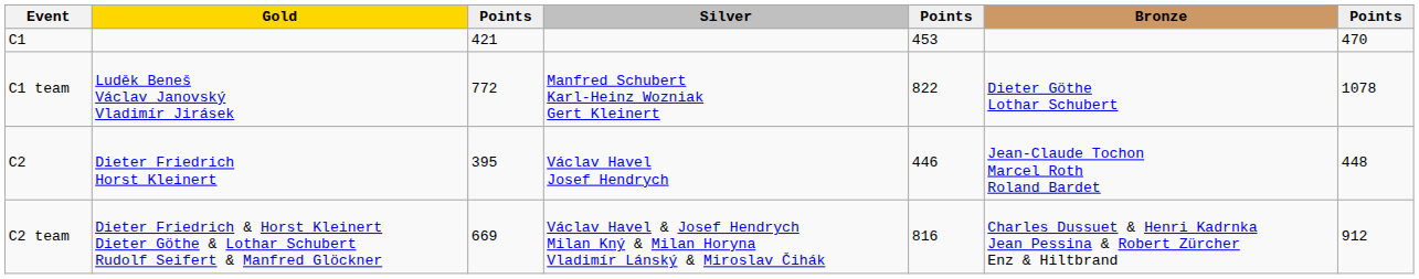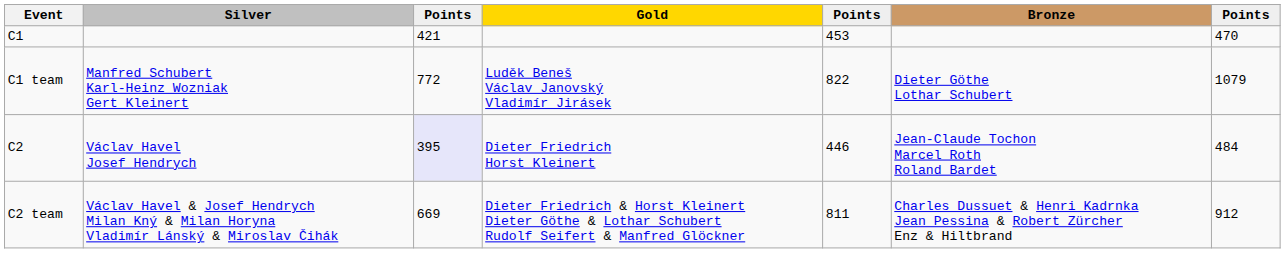 <table class="wikitable" width=100%>
 <tr>
 <th>Event</th>
+<td align=center bgcolor="silver"><strong>Silver</strong></td>
+<td align=center bgcolor="EFEFEF"><strong>Points</strong></td>
 <td align=center bgcolor="gold"><strong>Gold</strong></td>
-<td align=center bgcolor="EFEFEF"><strong>Points</strong></td>
-<td align=center bgcolor="silver"><strong>Silver</strong></td>
 <td align=center bgcolor="EFEFEF"><strong>Points</strong></td>
 <td align=center bgcolor="CC9966"><strong>Bronze</strong></td>
 <td align=center bgcolor="EFEFEF"><strong>Points</strong></td>
 </tr>
 <tr>
 <td>C1</td>
 <td></td>
 <td>421</td>
 <td></td>
 <td>453</td>
 <td></td>
 <td>470</td>
 </tr>
 <tr>
 <td>C1 team</td>
+<td><br><a href='#'>Manfred Schubert</a><br><a href='#'>Karl-Heinz Wozniak</a><br><a href='#'>Gert Kleinert</a></td>
+<td>772</td>
 <td><br><a href='#'>Luděk Beneš</a><br><a href='#'>Václav Janovský</a><br><a href='#'>Vladimír Jirásek</a></td>
-<td>772</td>
-<td><br><a href='#'>Manfred Schubert</a><br><a href='#'>Karl-Heinz Wozniak</a><br><a href='#'>Gert Kleinert</a></td>
 <td>822</td>
 <td><br><a href='#'>Dieter Göthe</a><br><a href='#'>Lothar Schubert</a></td>
-<td>1078</td>
+<td>1079</td>
 </tr>
 <tr>
 <td>C2</td>
+<td><br><a href='#'>Václav Havel</a><br><a href='#'>Josef Hendrych</a></td>
+<td style="background: lavender;">395</td>
 <td><br><a href='#'>Dieter Friedrich</a><br><a href='#'>Horst Kleinert</a></td>
-<td>395</td>
-<td><br><a href='#'>Václav Havel</a><br><a href='#'>Josef Hendrych</a></td>
 <td>446</td>
 <td><br><a href='#'>Jean-Claude Tochon</a><br><a href='#'>Marcel Roth</a><br><a href='#'>Roland Bardet</a></td>
-<td>448</td>
+<td>484</td>
 </tr>
 <tr>
 <td>C2 team</td>
+<td><br><a href='#'>Václav Havel</a> & <a href='#'>Josef Hendrych</a><br><a href='#'>Milan Kný</a> & <a href='#'>Milan Horyna</a><br><a href='#'>Vladimír Lánský</a> & <a href='#'>Miroslav Čihák</a></td>
+<td>669</td>
 <td><br><a href='#'>Dieter Friedrich</a> & <a href='#'>Horst Kleinert</a><br><a href='#'>Dieter Göthe</a> & <a href='#'>Lothar Schubert</a><br><a href='#'>Rudolf Seifert</a> & <a href='#'>Manfred Glöckner</a></td>
-<td>669</td>
-<td><br><a href='#'>Václav Havel</a> & <a href='#'>Josef Hendrych</a><br><a href='#'>Milan Kný</a> & <a href='#'>Milan Horyna</a><br><a href='#'>Vladimír Lánský</a> & <a href='#'>Miroslav Čihák</a></td>
-<td>816</td>
+<td>811</td>
 <td><br><a href='#'>Charles Dussuet</a> & <a href='#'>Henri Kadrnka</a><br><a href='#'>Jean Pessina</a> & <a href='#'>Robert Zürcher</a><br>Enz & Hiltbrand</td>
 <td>912</td>
 </tr>
 </table>
